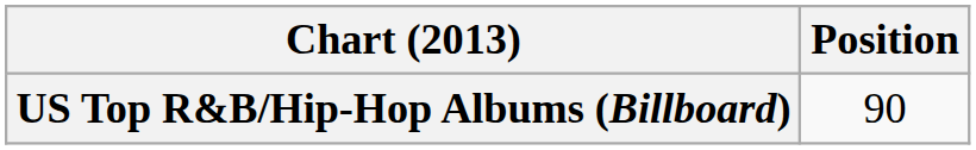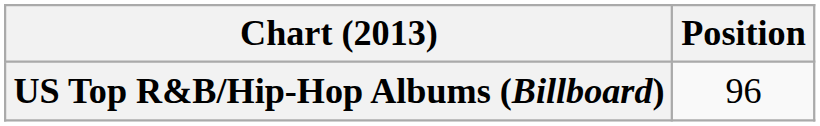 <table class="wikitable plainrowheaders" style="text-align:center">
 <tr>
 <th scope="col">Chart (2013)</th>
 <th scope="col">Position</th>
 </tr>
 <tr>
 <th scope="row">US Top R&B/Hip-Hop Albums (<em>Billboard</em>)</th>
-<td>90</td>
+<td>96</td>
 </tr>
 </table>
